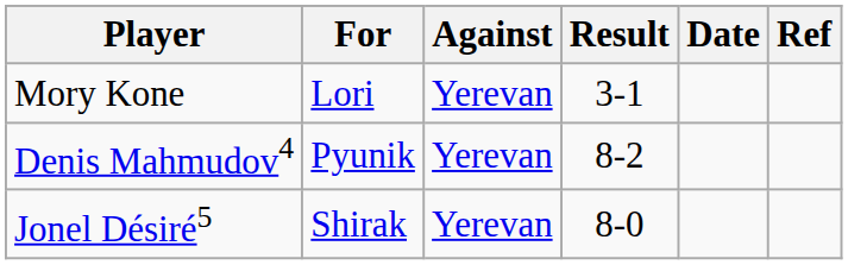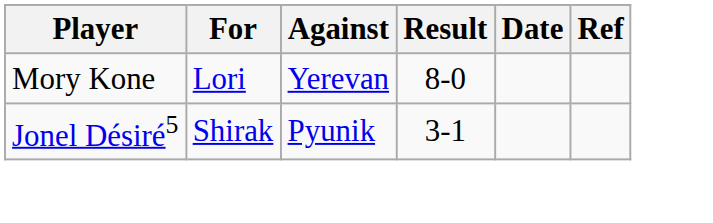 <table class="wikitable sortable">
 <tr>
 <th>Player</th>
 <th>For</th>
 <th>Against</th>
 <th style="text-align:center">Result</th>
 <th>Date</th>
 <th>Ref</th>
 </tr>
 <tr>
 <td> Mory Kone</td>
 <td><a href='#'>Lori</a></td>
 <td><a href='#'>Yerevan</a></td>
-<td style="text-align:center;">3-1</td>
-<td></td>
-<td></td>
-</tr>
-<tr>
-<td> <a href='#'>Denis Mahmudov</a><sup>4</sup></td>
-<td><a href='#'>Pyunik</a></td>
-<td><a href='#'>Yerevan</a></td>
-<td style="text-align:center;">8-2</td>
+<td style="text-align:center;">8-0</td>
 <td></td>
 <td></td>
 </tr>
 <tr>
 <td> <a href='#'>Jonel Désiré</a><sup>5</sup></td>
 <td><a href='#'>Shirak</a></td>
-<td><a href='#'>Yerevan</a></td>
-<td style="text-align:center;">8-0</td>
+<td><a href='#'>Pyunik</a></td>
+<td style="text-align:center;">3-1</td>
 <td></td>
 <td></td>
 </tr>
 </table>
